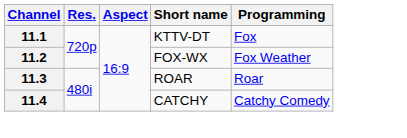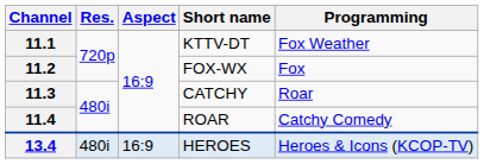 <table class="wikitable">
 <tr>
 <th scope = "col"><a href='#'>Channel</a></th>
 <th scope = "col"><a href='#'>Res.</a></th>
 <th scope = "col"><a href='#'>Aspect</a></th>
 <th scope = "col">Short name</th>
 <th scope = "col">Programming</th>
 </tr>
 <tr>
 <th scope = "row">11.1</th>
 <td rowspan=2><a href='#'>720p</a></td>
 <td rowspan=4><a href='#'>16:9</a></td>
 <td>KTTV-DT</td>
-<td><a href='#'>Fox</a></td>
+<td><a href='#'>Fox Weather</a></td>
 </tr>
 <tr>
 <th scope = "row">11.2</th>
 <td>FOX-WX</td>
-<td><a href='#'>Fox Weather</a></td>
+<td><a href='#'>Fox</a></td>
 </tr>
 <tr>
 <th scope = "row">11.3</th>
 <td rowspan=2><a href='#'>480i</a></td>
-<td>ROAR</td>
+<td>CATCHY</td>
 <td><a href='#'>Roar</a></td>
 </tr>
 <tr>
 <th scope = "row">11.4</th>
-<td>CATCHY</td>
+<td>ROAR</td>
 <td><a href='#'>Catchy Comedy</a></td>
 </tr>
+<tr style="background-color:#DFEBF6; border-top: 2px solid #003399;">
+<th scope = "row"><a href='#'>13.4</a></th>
+<td>480i</td>
+<td>16:9</td>
+<td>HEROES</td>
+<td><a href='#'>Heroes & Icons</a> (<a href='#'>KCOP-TV</a>)</td>
+</tr>
 </table>
